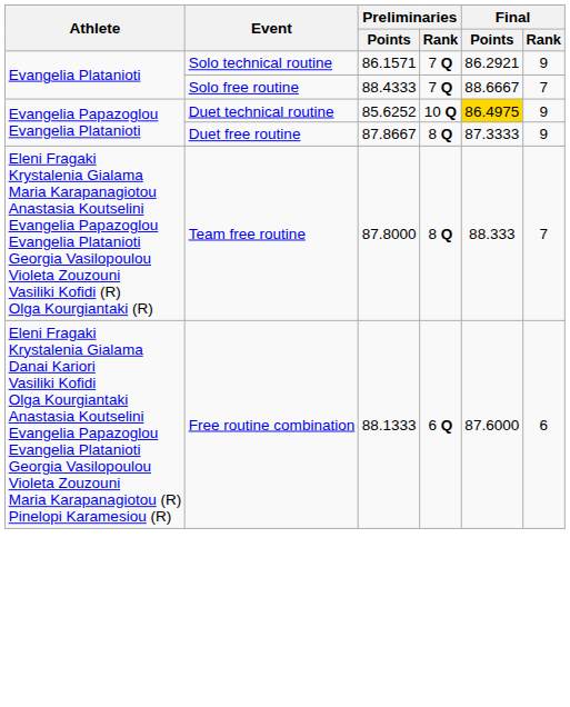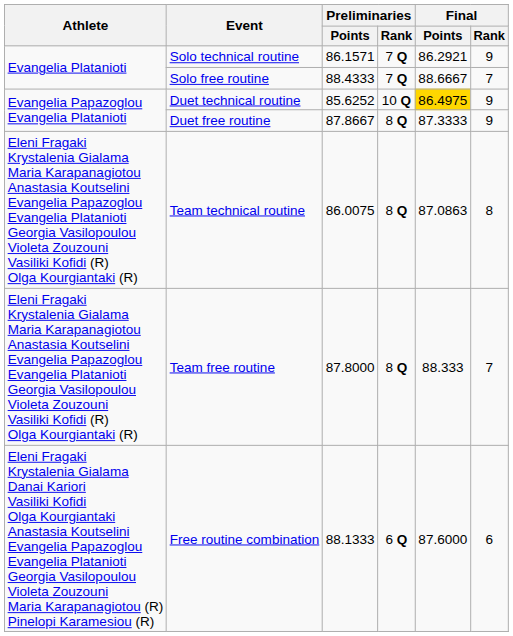 <table class=wikitable style="font-size:90%">
 <tr>
 <th rowspan="2">Athlete</th>
 <th rowspan="2">Event</th>
 <th colspan="2">Preliminaries</th>
 <th colspan="2">Final</th>
 </tr>
 <tr style="font-size:95%">
 <th>Points</th>
 <th>Rank</th>
 <th>Points</th>
 <th>Rank</th>
 </tr>
 <tr align=center>
 <td align=left rowspan=2><a href='#'>Evangelia Platanioti</a></td>
 <td align=left><a href='#'>Solo technical routine</a></td>
 <td>86.1571</td>
 <td>7 <strong>Q</strong></td>
 <td>86.2921</td>
 <td>9</td>
 </tr>
 <tr align=center>
 <td align=left><a href='#'>Solo free routine</a></td>
 <td>88.4333</td>
 <td>7 <strong>Q</strong></td>
 <td>88.6667</td>
 <td>7</td>
 </tr>
 <tr align=center>
 <td align=left rowspan=2><a href='#'>Evangelia Papazoglou</a><br><a href='#'>Evangelia Platanioti</a></td>
 <td align=left><a href='#'>Duet technical routine</a></td>
 <td>85.6252</td>
 <td>10 <strong>Q</strong></td>
 <td style="background: gold;">86.4975</td>
 <td>9</td>
 </tr>
 <tr align=center>
 <td align=left><a href='#'>Duet free routine</a></td>
 <td>87.8667</td>
 <td>8 <strong>Q</strong></td>
 <td>87.3333</td>
 <td>9</td>
 </tr>
 <tr align=center>
 <td align=left><a href='#'>Eleni Fragaki</a><br><a href='#'>Krystalenia Gialama</a><br><a href='#'>Maria Karapanagiotou</a><br><a href='#'>Anastasia Koutselini</a><br><a href='#'>Evangelia Papazoglou</a><br><a href='#'>Evangelia Platanioti</a><br><a href='#'>Georgia Vasilopoulou</a><br><a href='#'>Violeta Zouzouni</a><br><a href='#'>Vasiliki Kofidi</a> (R)<br><a href='#'>Olga Kourgiantaki</a> (R)</td>
+<td align=left><a href='#'>Team technical routine</a></td>
+<td>86.0075</td>
+<td>8 <strong>Q</strong></td>
+<td>87.0863</td>
+<td>8</td>
+</tr>
+<tr align=center>
+<td align=left><a href='#'>Eleni Fragaki</a><br><a href='#'>Krystalenia Gialama</a><br><a href='#'>Maria Karapanagiotou</a><br><a href='#'>Anastasia Koutselini</a><br><a href='#'>Evangelia Papazoglou</a><br><a href='#'>Evangelia Platanioti</a><br><a href='#'>Georgia Vasilopoulou</a><br><a href='#'>Violeta Zouzouni</a><br><a href='#'>Vasiliki Kofidi</a> (R)<br><a href='#'>Olga Kourgiantaki</a> (R)</td>
 <td align=left><a href='#'>Team free routine</a></td>
 <td>87.8000</td>
 <td>8 <strong>Q</strong></td>
 <td>88.333</td>
 <td>7</td>
 </tr>
 <tr align=center>
 <td align=left><a href='#'>Eleni Fragaki</a><br><a href='#'>Krystalenia Gialama</a><br><a href='#'>Danai Kariori</a><br><a href='#'>Vasiliki Kofidi</a><br><a href='#'>Olga Kourgiantaki</a><br><a href='#'>Anastasia Koutselini</a><br><a href='#'>Evangelia Papazoglou</a><br><a href='#'>Evangelia Platanioti</a><br><a href='#'>Georgia Vasilopoulou</a><br><a href='#'>Violeta Zouzouni</a><br><a href='#'>Maria Karapanagiotou</a> (R)<br><a href='#'>Pinelopi Karamesiou</a> (R)</td>
 <td align=left><a href='#'>Free routine combination</a></td>
 <td>88.1333</td>
 <td>6 <strong>Q</strong></td>
 <td>87.6000</td>
 <td>6</td>
 </tr>
 </table>
